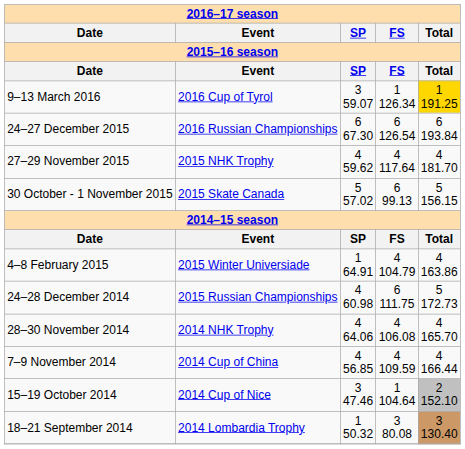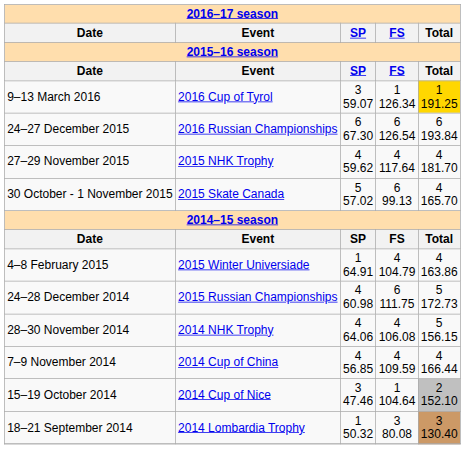 <table class="wikitable">
 <tr>
 <td style="background-color: #ffdead;" colspan=5 align=center><a href='#'><strong>2016–17 season</strong></a></td>
 </tr>
 <tr>
 <th>Date</th>
 <th>Event</th>
 <th><a href='#'>SP</a></th>
 <th><a href='#'>FS</a></th>
 <th>Total</th>
 </tr>
 <tr>
 <td style="background-color: #ffdead;" colspan=6 align="center"><strong><a href='#'>2015–16 season</a></strong></td>
 </tr>
 <tr>
 <th>Date</th>
 <th>Event</th>
 <th><a href='#'>SP</a></th>
 <th><a href='#'>FS</a></th>
 <th>Total</th>
 </tr>
 <tr>
 <td>9–13 March 2016</td>
 <td><a href='#'>2016 Cup of Tyrol</a></td>
 <td align=center>3 <br> 59.07</td>
 <td align=center>1 <br> 126.34</td>
 <td align=center bgcolor=gold>1 <br> 191.25</td>
 </tr>
 <tr>
 <td>24–27 December 2015</td>
 <td><a href='#'>2016 Russian Championships</a></td>
 <td align=center>6 <br> 67.30</td>
 <td align=center>6 <br> 126.54</td>
 <td align=center>6 <br> 193.84</td>
 </tr>
 <tr>
 <td>27–29 November 2015</td>
 <td><a href='#'>2015 NHK Trophy</a></td>
 <td align=center>4 <br> 59.62</td>
 <td align=center>4 <br> 117.64</td>
 <td align=center>4 <br> 181.70</td>
 </tr>
 <tr>
 <td>30 October - 1 November 2015</td>
 <td><a href='#'>2015 Skate Canada</a></td>
 <td align=center>5 <br> 57.02</td>
 <td align=center>6 <br> 99.13</td>
-<td align=center>5 <br> 156.15</td>
+<td align=center>4 <br> 165.70</td>
 </tr>
 <tr>
 <td style="background-color: #ffdead;" colspan=6 align="center"><strong><a href='#'>2014–15 season</a></strong></td>
 </tr>
 <tr>
 <th>Date</th>
 <th>Event</th>
 <th>SP</th>
 <th>FS</th>
 <th>Total</th>
 </tr>
 <tr>
 <td>4–8 February 2015</td>
 <td><a href='#'>2015 Winter Universiade</a></td>
 <td align=center>1 <br> 64.91</td>
 <td align=center>4 <br> 104.79</td>
 <td align=center>4 <br> 163.86</td>
 </tr>
 <tr>
 <td>24–28 December 2014</td>
 <td><a href='#'>2015 Russian Championships</a></td>
 <td align=center>4 <br> 60.98</td>
 <td align=center>6 <br> 111.75</td>
 <td align=center>5 <br> 172.73</td>
 </tr>
 <tr>
 <td>28–30 November 2014</td>
 <td><a href='#'>2014 NHK Trophy</a></td>
 <td align=center>4 <br> 64.06</td>
 <td align=center>4 <br> 106.08</td>
-<td align=center>4 <br> 165.70</td>
+<td align=center>5 <br> 156.15</td>
 </tr>
 <tr>
 <td>7–9 November 2014</td>
 <td><a href='#'>2014 Cup of China</a></td>
 <td align=center>4 <br> 56.85</td>
 <td align=center>4 <br> 109.59</td>
 <td align=center>4 <br> 166.44</td>
 </tr>
 <tr>
 <td>15–19 October 2014</td>
 <td><a href='#'>2014 Cup of Nice</a></td>
 <td align=center>3 <br> 47.46</td>
 <td align=center>1 <br> 104.64</td>
 <td align=center bgcolor=silver>2 <br> 152.10</td>
 </tr>
 <tr>
 <td>18–21 September 2014</td>
 <td><a href='#'>2014 Lombardia Trophy</a></td>
 <td align=center>1 <br> 50.32</td>
 <td align=center>3 <br> 80.08</td>
 <td align=center bgcolor=cc9966>3 <br> 130.40</td>
 </tr>
 <tr>
 </tr>
 </table>
